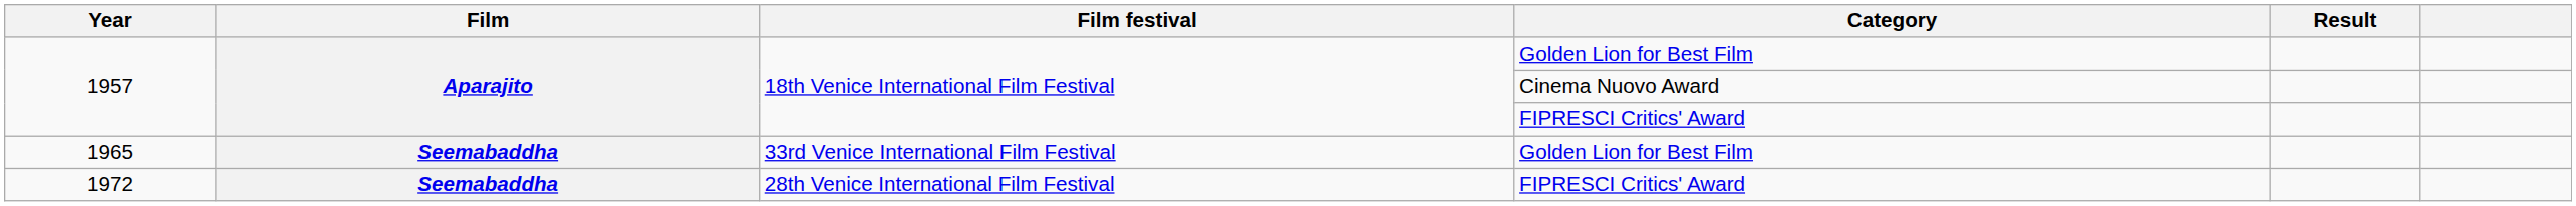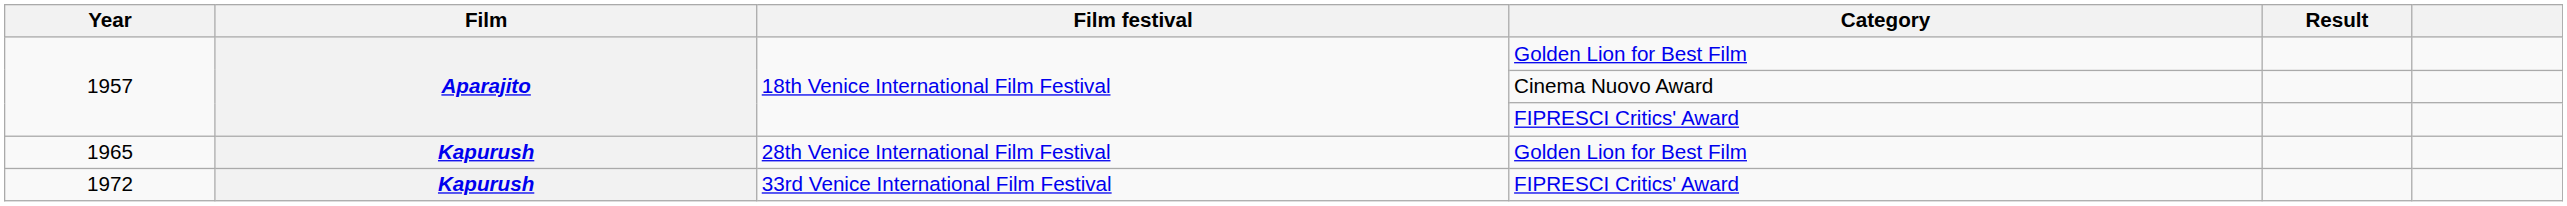 <table class="wikitable plainrowheaders sortable" style="width:100%">
 <tr>
 <th scope="col" style="width:7%">Year</th>
 <th scope="col" style="width:18%">Film</th>
 <th scope="col" style="width:25%">Film festival</th>
 <th scope="col" style="width:25%">Category</th>
 <th scope="col" style="width:5%">Result</th>
 <th scope="col" style="width:5%" class="unsortable"></th>
 </tr>
 <tr>
 <td style="text-align:center;" rowspan="3">1957</td>
 <th scope="row" rowspan="3"><em><a href='#'>Aparajito</a></em></th>
 <td rowspan="3"><a href='#'>18th Venice International Film Festival</a></td>
 <td><a href='#'>Golden Lion for Best Film</a></td>
 <td></td>
 <td style="text-align:center;"></td>
 </tr>
 <tr>
 <td>Cinema Nuovo Award</td>
 <td></td>
 <td style="text-align:center;"></td>
 </tr>
 <tr>
 <td><a href='#'>FIPRESCI Critics' Award</a></td>
 <td></td>
 <td style="text-align:center;"></td>
 </tr>
 <tr>
 <td style="text-align:center;">1965</td>
-<th scope="row"><em><a href='#'>Seemabaddha</a></em></th>
-<td><a href='#'>33rd Venice International Film Festival</a></td>
+<th scope="row"><em><a href='#'>Kapurush</a></em></th>
+<td><a href='#'>28th Venice International Film Festival</a></td>
 <td><a href='#'>Golden Lion for Best Film</a></td>
 <td></td>
 <td style="text-align:center;"></td>
 </tr>
 <tr>
 <td style="text-align:center;">1972</td>
-<th scope="row"><em><a href='#'>Seemabaddha</a></em></th>
-<td><a href='#'>28th Venice International Film Festival</a></td>
+<th scope="row"><em><a href='#'>Kapurush</a></em></th>
+<td><a href='#'>33rd Venice International Film Festival</a></td>
 <td><a href='#'>FIPRESCI Critics' Award</a></td>
 <td></td>
 <td style="text-align:center;"></td>
 </tr>
 </table>
